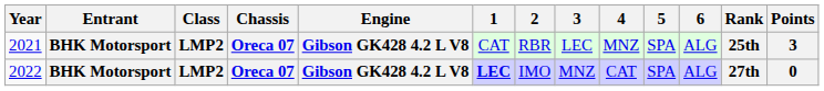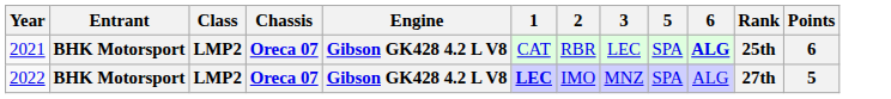 <table class="wikitable" style="text-align:center; font-size:90%">
 <tr>
 <th>Year</th>
 <th>Entrant</th>
 <th>Class</th>
 <th>Chassis</th>
 <th>Engine</th>
 <th>1</th>
 <th>2</th>
 <th>3</th>
-<th>4</th>
 <th>5</th>
 <th>6</th>
 <th>Rank</th>
 <th>Points</th>
 </tr>
 <tr>
 <td><a href='#'>2021</a></td>
 <th>BHK Motorsport</th>
 <th>LMP2</th>
 <th><a href='#'>Oreca 07</a></th>
 <th><a href='#'>Gibson</a> GK428 4.2 L V8</th>
 <td style="background:#DFFFDF;"><a href='#'>CAT</a><br></td>
 <td style="background:#DFFFDF;"><a href='#'>RBR</a><br></td>
 <td style="background:#DFFFDF;"><a href='#'>LEC</a><br></td>
-<td style="background:#DFFFDF;"><a href='#'>MNZ</a><br></td>
 <td style="background:#DFFFDF;"><a href='#'>SPA</a><br></td>
-<td style="background:#DFFFDF;"><a href='#'>ALG</a><br></td>
+<td style="background:#DFFFDF;"><strong><a href='#'>ALG</a><br></strong></td>
 <th>25th</th>
-<th>3</th>
+<th>6</th>
 </tr>
 <tr>
 <td><a href='#'>2022</a></td>
 <th>BHK Motorsport</th>
 <th>LMP2</th>
 <th><a href='#'>Oreca 07</a></th>
 <th><a href='#'>Gibson</a> GK428 4.2 L V8</th>
 <td style="background:#CFCFFF;"><strong><a href='#'>LEC</a><br></strong></td>
 <td style="background:#CFCFFF;"><a href='#'>IMO</a><br></td>
 <td style="background:#CFCFFF;"><a href='#'>MNZ</a><br></td>
-<td style="background:#CFCFFF;"><a href='#'>CAT</a><br></td>
 <td style="background:#CFCFFF;"><a href='#'>SPA</a><br></td>
 <td style="background:#CFCFFF;"><a href='#'>ALG</a><br></td>
 <th>27th</th>
-<th>0</th>
+<th>5</th>
 </tr>
 </table>
